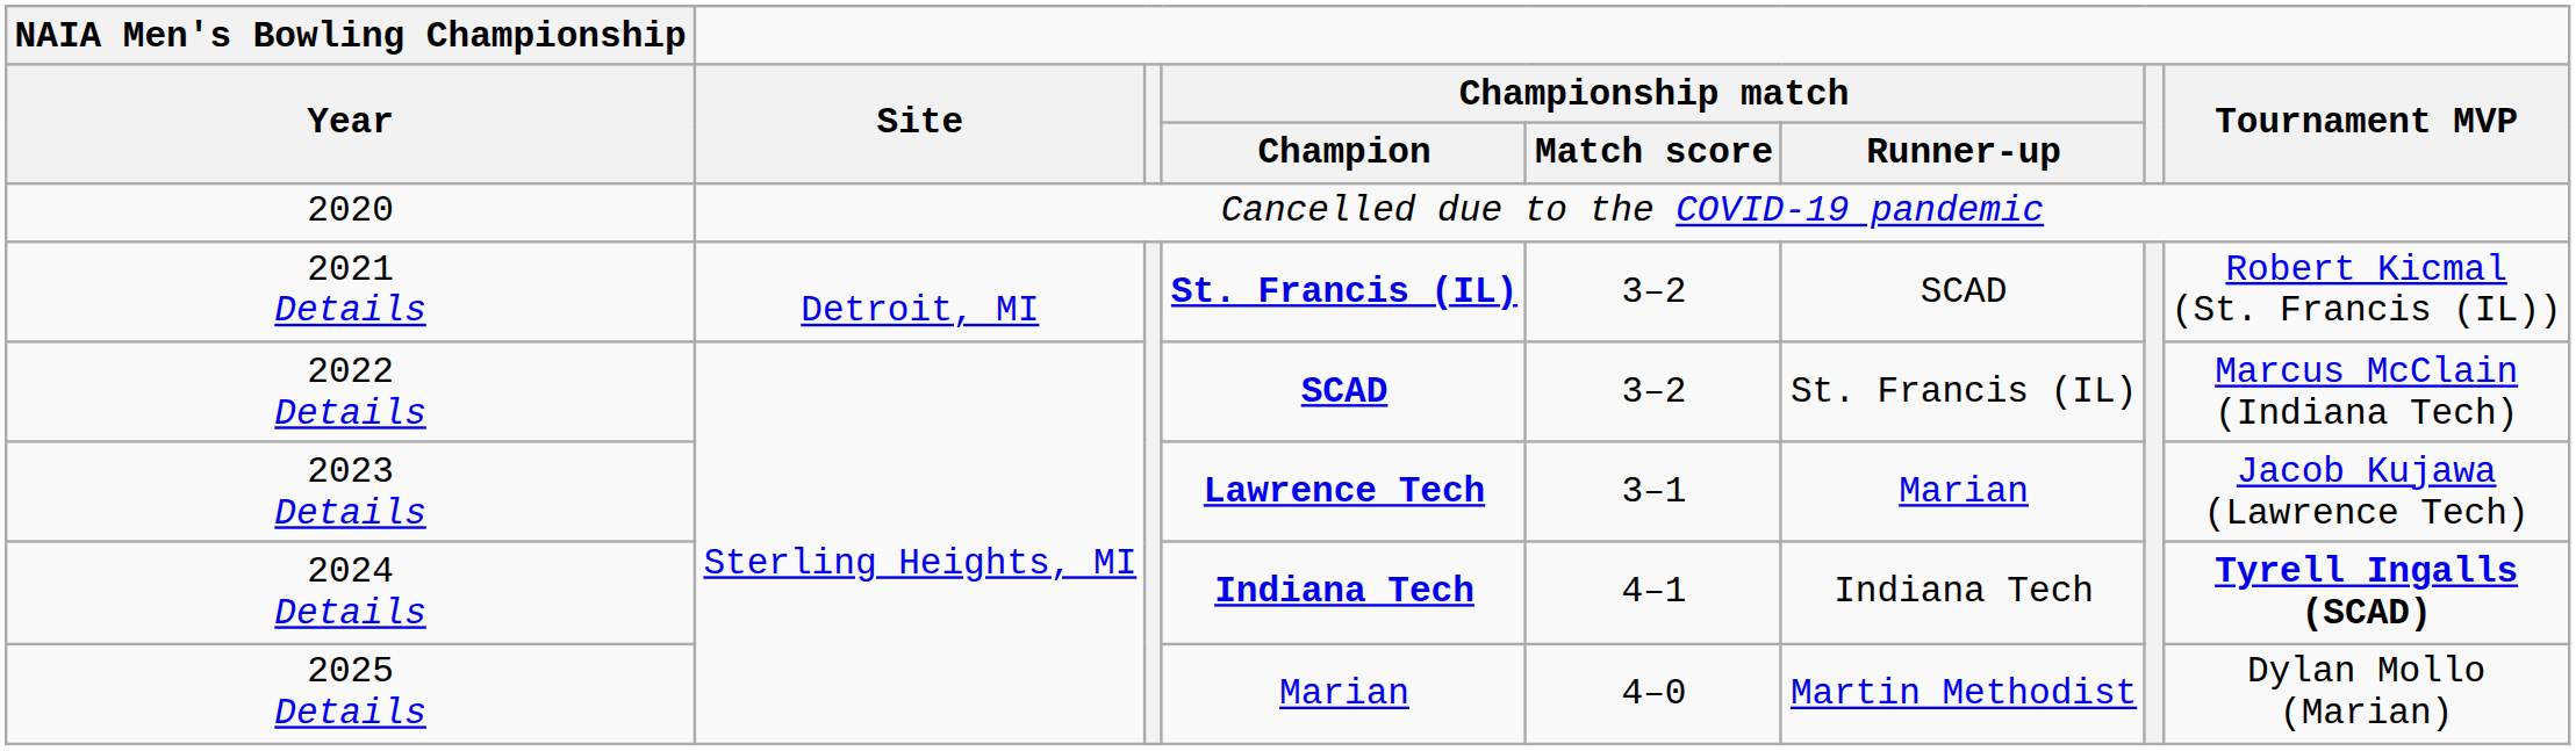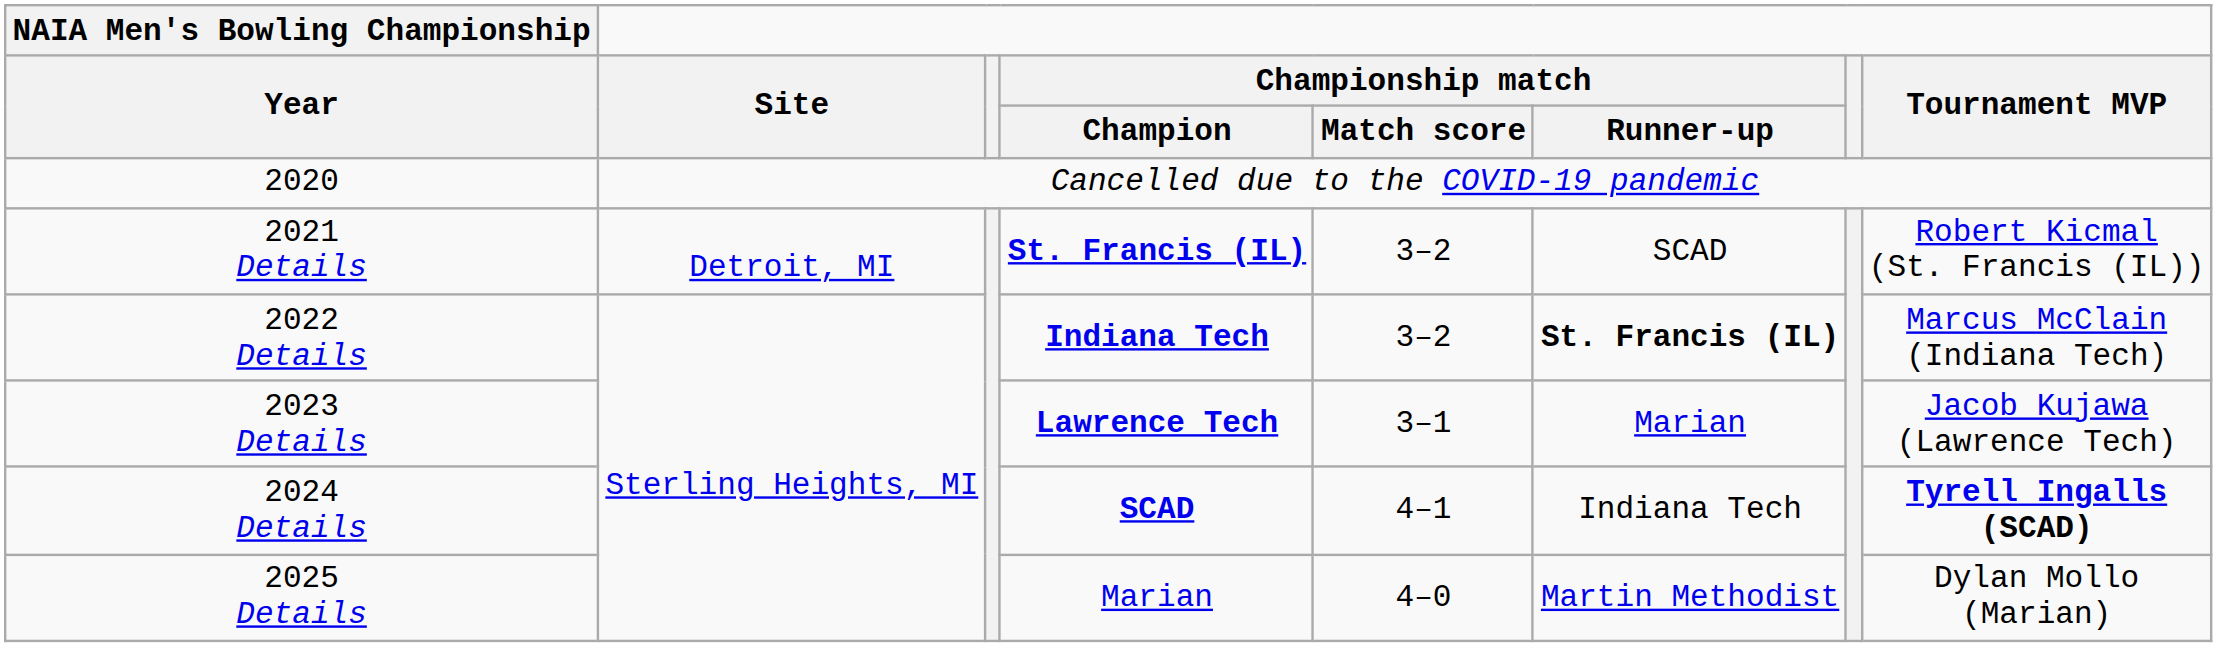 <table class="wikitable" style="text-align:center">
 <tr>
 <th style=>NAIA Men's Bowling Championship</th>
 </tr>
 <tr>
 <th rowspan=2>Year</th>
 <th rowspan=2>Site</th>
 <th rowspan=2></th>
 <th colspan=3>Championship match</th>
 <th rowspan=2></th>
 <th rowspan=2>Tournament MVP</th>
 </tr>
 <tr>
 <th>Champion</th>
 <th>Match score</th>
 <th>Runner-up</th>
 </tr>
 <tr>
 <td>2020</td>
 <td colspan=8><em>Cancelled due to the <a href='#'>COVID-19 pandemic</a></em></td>
 </tr>
 <tr>
 <td>2021 <br> <em><a href='#'>Details</a></em></td>
 <td><br><a href='#'>Detroit, MI</a></td>
 <th rowspan=5></th>
 <td><strong><a href='#'>St. Francis (IL)</a></strong></td>
 <td>3–2</td>
 <td>SCAD</td>
 <th rowspan=5></th>
 <td><a href='#'>Robert Kicmal</a><br>(St. Francis (IL))</td>
 </tr>
 <tr>
 <td>2022 <br> <em><a href='#'>Details</a></em></td>
 <td rowspan=4><br><a href='#'>Sterling Heights, MI</a></td>
-<td><strong><a href='#'>SCAD</a></strong></td>
+<td><strong><a href='#'>Indiana Tech</a></strong></td>
 <td>3–2</td>
-<td>St. Francis (IL)</td>
+<td><strong>St. Francis (IL)</strong></td>
 <td><a href='#'>Marcus McClain</a><br>(Indiana Tech)</td>
 </tr>
 <tr>
 <td>2023 <br> <em><a href='#'>Details</a></em></td>
 <td><strong><a href='#'>Lawrence Tech</a></strong></td>
 <td>3–1</td>
 <td><a href='#'>Marian</a></td>
 <td><a href='#'>Jacob Kujawa</a><br>(Lawrence Tech)</td>
 </tr>
 <tr>
 <td>2024 <br> <em><a href='#'>Details</a></em></td>
-<td><strong><a href='#'>Indiana Tech</a></strong></td>
+<td><strong><a href='#'>SCAD</a></strong></td>
 <td>4–1</td>
 <td>Indiana Tech</td>
 <td><strong><a href='#'>Tyrell Ingalls</a><br>(SCAD)</strong></td>
 </tr>
 <tr>
 <td>2025 <br> <em><a href='#'>Details</a></em></td>
 <td><a href='#'>Marian</a></td>
 <td>4–0</td>
 <td><a href='#'>Martin Methodist</a></td>
 <td>Dylan Mollo<br>(Marian)</td>
 </tr>
 </table>
